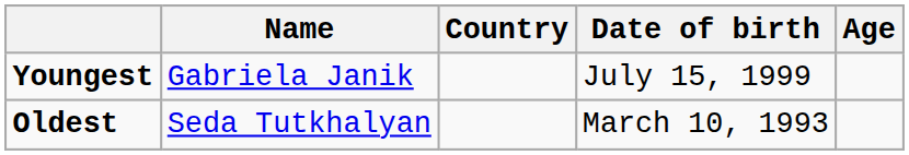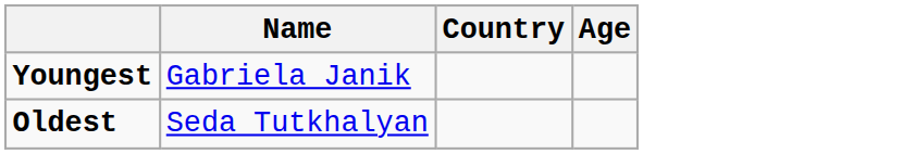 <table class="wikitable">
 <tr>
 <th></th>
 <th><strong>Name</strong></th>
 <th><strong>Country</strong></th>
-<th><strong>Date of birth</strong></th>
 <th><strong>Age</strong></th>
 </tr>
 <tr>
 <td><strong>Youngest</strong></td>
 <td><a href='#'>Gabriela Janik</a></td>
 <td></td>
-<td>July 15, 1999</td>
 <td></td>
 </tr>
 <tr>
 <td><strong>Oldest</strong></td>
 <td><a href='#'>Seda Tutkhalyan</a></td>
 <td></td>
-<td>March 10, 1993</td>
 <td></td>
 </tr>
 </table>
